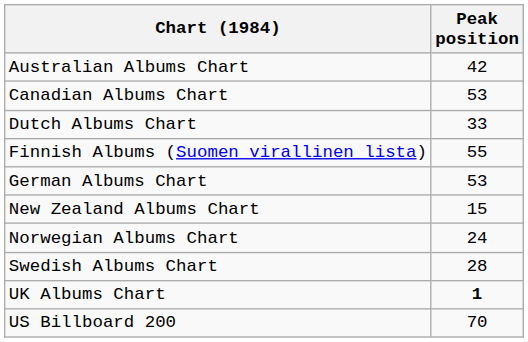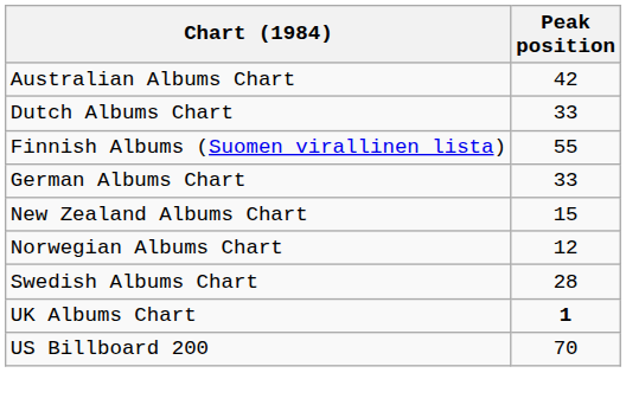 <table class="wikitable sortable">
 <tr>
 <th>Chart (1984)</th>
 <th>Peak<br>position</th>
 </tr>
 <tr>
 <td>Australian Albums Chart</td>
 <td align="center">42</td>
-</tr>
-<tr>
-<td>Canadian Albums Chart</td>
-<td style="text-align:center;">53</td>
 </tr>
 <tr>
 <td>Dutch Albums Chart</td>
 <td style="text-align:center;">33</td>
 </tr>
 <tr>
 <td>Finnish Albums (<a href='#'>Suomen virallinen lista</a>)</td>
 <td style="text-align:center;">55</td>
 </tr>
 <tr>
 <td>German Albums Chart</td>
-<td style="text-align:center;">53</td>
+<td style="text-align:center;">33</td>
 </tr>
 <tr>
 <td>New Zealand Albums Chart</td>
 <td style="text-align:center;">15</td>
 </tr>
 <tr>
 <td>Norwegian Albums Chart</td>
-<td style="text-align:center;">24</td>
+<td style="text-align:center;">12</td>
 </tr>
 <tr>
 <td>Swedish Albums Chart</td>
 <td style="text-align:center;">28</td>
 </tr>
 <tr>
 <td>UK Albums Chart</td>
 <td style="text-align:center;"><strong>1</strong></td>
 </tr>
 <tr>
 <td>US Billboard 200</td>
 <td style="text-align:center;">70</td>
 </tr>
 </table>
